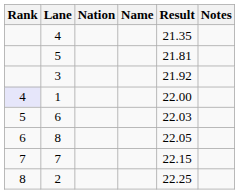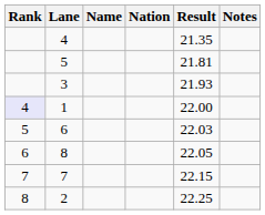 <table class="wikitable" style="text-align:center">
 <tr>
 <th>Rank</th>
 <th>Lane</th>
+<th>Name</th>
 <th>Nation</th>
-<th>Name</th>
 <th>Result</th>
 <th>Notes</th>
 </tr>
 <tr>
 <td></td>
 <td>4</td>
 <td align="left"></td>
 <td align="left"></td>
 <td>21.35</td>
 <td></td>
 </tr>
 <tr>
 <td></td>
 <td>5</td>
 <td align="left"></td>
 <td align="left"></td>
 <td>21.81</td>
 <td></td>
 </tr>
 <tr>
 <td></td>
 <td>3</td>
+<td align="left"></td>
 <td align=left></td>
-<td align="left"></td>
-<td>21.92</td>
+<td>21.93</td>
 <td></td>
 </tr>
 <tr>
 <td style="background: lavender;">4</td>
 <td>1</td>
 <td align="left"></td>
 <td align="left"></td>
 <td>22.00</td>
 <td></td>
 </tr>
 <tr>
 <td>5</td>
 <td>6</td>
 <td align="left"></td>
 <td align="left"></td>
 <td>22.03</td>
 <td></td>
 </tr>
 <tr>
 <td>6</td>
 <td>8</td>
 <td align="left"></td>
 <td align="left"></td>
 <td>22.05</td>
 <td></td>
 </tr>
 <tr>
 <td>7</td>
 <td>7</td>
+<td align="left"></td>
 <td align=left></td>
-<td align="left"></td>
 <td>22.15</td>
 <td></td>
 </tr>
 <tr>
 <td>8</td>
 <td>2</td>
 <td align="left"></td>
 <td align="left"></td>
 <td>22.25</td>
 <td></td>
 </tr>
 </table>
